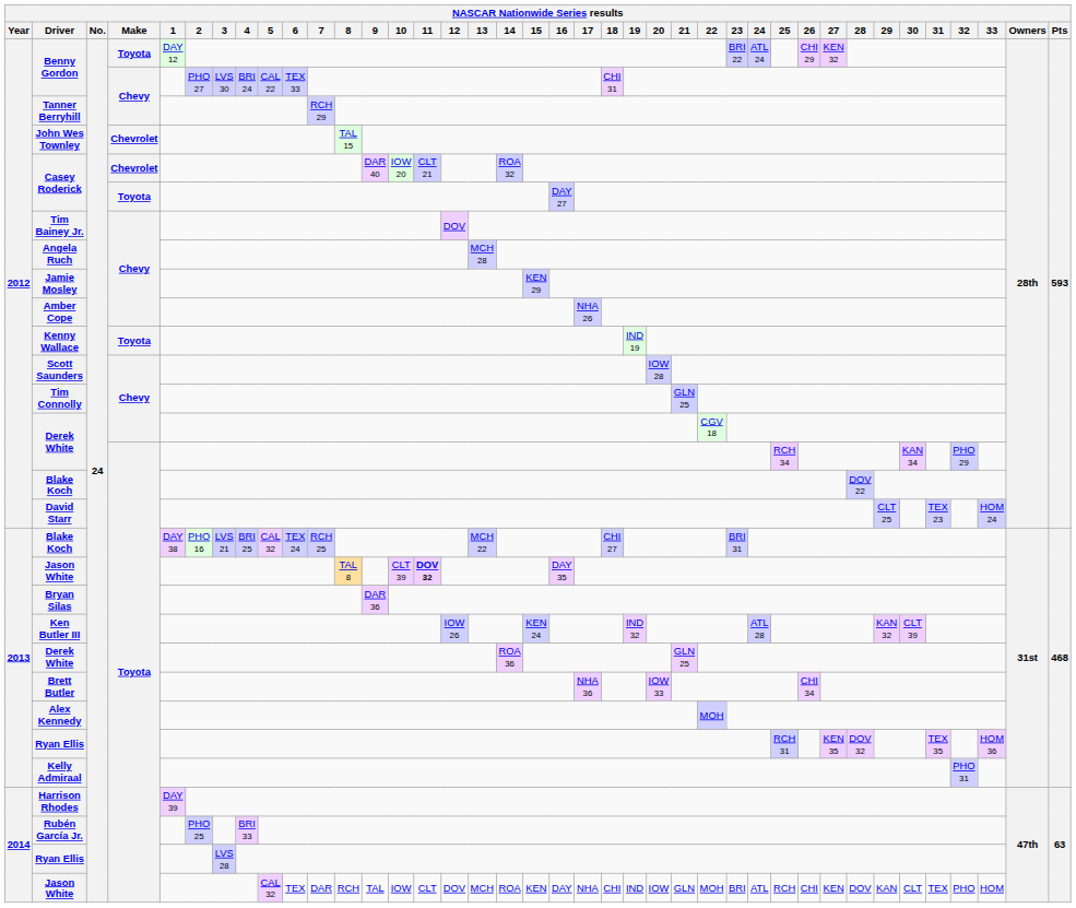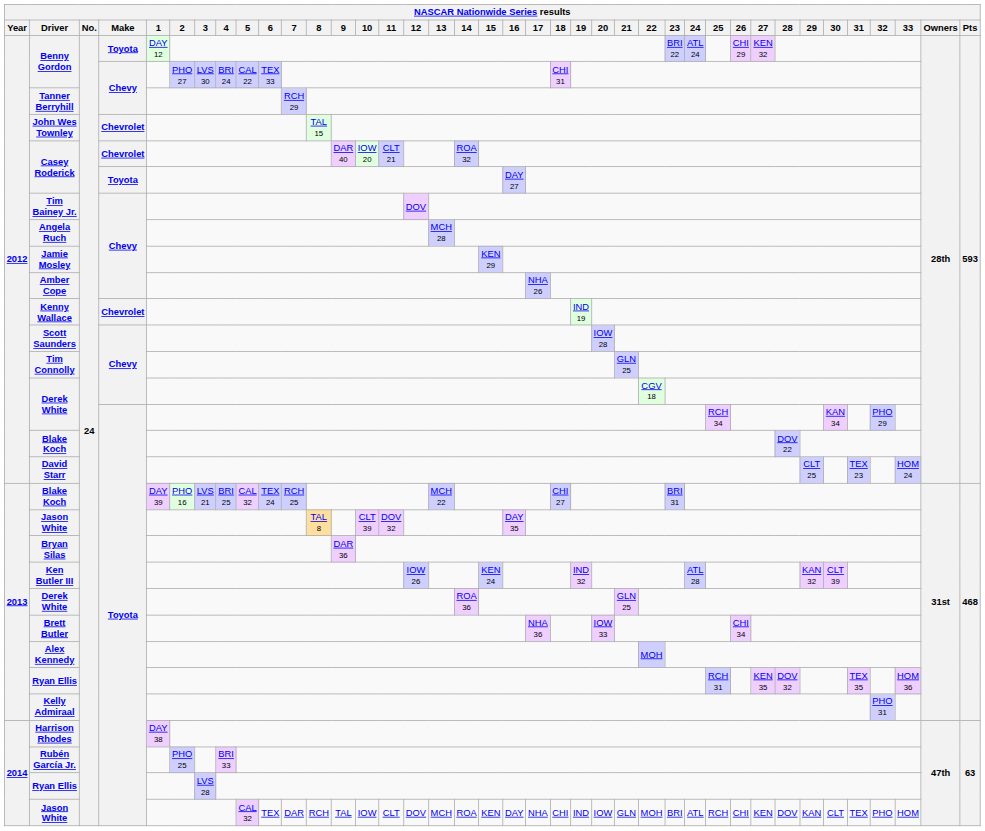 <table class="wikitable" style="text-align:center; font-size:75%">
 <tr>
 <th colspan=45><a href='#'>NASCAR Nationwide Series</a> results</th>
 </tr>
 <tr>
 <th>Year</th>
 <th>Driver</th>
 <th>No.</th>
 <th>Make</th>
 <th>1</th>
 <th>2</th>
 <th>3</th>
 <th>4</th>
 <th>5</th>
 <th>6</th>
 <th>7</th>
 <th>8</th>
 <th>9</th>
 <th>10</th>
 <th>11</th>
 <th>12</th>
 <th>13</th>
 <th>14</th>
 <th>15</th>
 <th>16</th>
 <th>17</th>
 <th>18</th>
 <th>19</th>
 <th>20</th>
 <th>21</th>
 <th>22</th>
 <th>23</th>
 <th>24</th>
 <th>25</th>
 <th>26</th>
 <th>27</th>
 <th>28</th>
 <th>29</th>
 <th>30</th>
 <th>31</th>
 <th>32</th>
 <th>33</th>
 <th>Owners</th>
 <th>Pts</th>
 </tr>
 <tr>
 <th rowspan=17><a href='#'>2012</a></th>
 <th rowspan=2><a href='#'>Benny Gordon</a></th>
 <th rowspan=30>24</th>
 <th><a href='#'>Toyota</a></th>
 <td style="background:#DFFFDF;"><a href='#'>DAY</a><br><small>12</small></td>
 <td colspan=21></td>
 <td style="background:#CFCFFF;"><a href='#'>BRI</a><br><small>22</small></td>
 <td style="background:#CFCFFF;"><a href='#'>ATL</a><br><small>24</small></td>
 <td></td>
 <td style="background:#EFCFFF;"><a href='#'>CHI</a><br><small>29</small></td>
 <td style="background:#EFCFFF;"><a href='#'>KEN</a><br><small>32</small></td>
 <td colspan=6></td>
 <th rowspan=17>28th</th>
 <th rowspan=17>593</th>
 </tr>
 <tr>
 <th rowspan=2><a href='#'>Chevy</a></th>
 <td></td>
 <td style="background:#CFCFFF;"><a href='#'>PHO</a><br><small>27</small></td>
 <td style="background:#CFCFFF;"><a href='#'>LVS</a><br><small>30</small></td>
 <td style="background:#CFCFFF;"><a href='#'>BRI</a><br><small>24</small></td>
 <td style="background:#CFCFFF;"><a href='#'>CAL</a><br><small>22</small></td>
 <td style="background:#CFCFFF;"><a href='#'>TEX</a><br><small>33</small></td>
 <td colspan=11></td>
 <td style="background:#EFCFFF;"><a href='#'>CHI</a><br><small>31</small></td>
 <td colspan=15></td>
 </tr>
 <tr>
 <th><a href='#'>Tanner Berryhill</a></th>
 <td colspan=6></td>
 <td style="background:#CFCFFF;"><a href='#'>RCH</a><br><small>29</small></td>
 <td colspan=26></td>
 </tr>
 <tr>
 <th><a href='#'>John Wes Townley</a></th>
 <th><a href='#'>Chevrolet</a></th>
 <td colspan=7></td>
 <td style="background:#DFFFDF;"><a href='#'>TAL</a><br><small>15</small></td>
 <td colspan=25></td>
 </tr>
 <tr>
 <th rowspan=2><a href='#'>Casey Roderick</a></th>
 <th><a href='#'>Chevrolet</a></th>
 <td colspan=8></td>
 <td style="background:#EFCFFF;"><a href='#'>DAR</a><br><small>40</small></td>
 <td style="background:#DFFFDF;"><a href='#'>IOW</a><br><small>20</small></td>
 <td style="background:#CFCFFF;"><a href='#'>CLT</a><br><small>21</small></td>
 <td colspan=2></td>
 <td style="background:#CFCFFF;"><a href='#'>ROA</a><br><small>32</small></td>
 <td colspan=20></td>
 </tr>
 <tr>
 <th><a href='#'>Toyota</a></th>
 <td colspan=15></td>
 <td style="background:#CFCFFF;"><a href='#'>DAY</a><br><small>27</small></td>
 <td colspan=17></td>
 </tr>
 <tr>
 <th><a href='#'>Tim Bainey Jr.</a></th>
 <th rowspan=4><a href='#'>Chevy</a></th>
 <td colspan=11></td>
 <td style="background:#EFCFFF;"><a href='#'>DOV</a><br></td>
 <td colspan=21></td>
 </tr>
 <tr>
 <th><a href='#'>Angela Ruch</a></th>
 <td colspan=12></td>
 <td style="background:#CFCFFF;"><a href='#'>MCH</a><br><small>28</small></td>
 <td colspan=20></td>
 </tr>
 <tr>
 <th><a href='#'>Jamie Mosley</a></th>
 <td colspan=14></td>
 <td style="background:#CFCFFF;"><a href='#'>KEN</a><br><small>29</small></td>
 <td colspan=18></td>
 </tr>
 <tr>
 <th><a href='#'>Amber Cope</a></th>
 <td colspan=16></td>
 <td style="background:#CFCFFF;"><a href='#'>NHA</a><br><small>26</small></td>
 <td colspan=16></td>
 </tr>
 <tr>
 <th><a href='#'>Kenny Wallace</a></th>
-<th><a href='#'>Toyota</a></th>
+<th><a href='#'>Chevrolet</a></th>
 <td colspan=18></td>
 <td style="background:#DFFFDF;"><a href='#'>IND</a><br><small>19</small></td>
 <td colspan=14></td>
 </tr>
 <tr>
 <th><a href='#'>Scott Saunders</a></th>
 <th rowspan=3><a href='#'>Chevy</a></th>
 <td colspan=19></td>
 <td style="background:#CFCFFF;"><a href='#'>IOW</a><br><small>28</small></td>
 <td colspan=13></td>
 </tr>
 <tr>
 <th><a href='#'>Tim Connolly</a></th>
 <td colspan=20></td>
 <td style="background:#CFCFFF;"><a href='#'>GLN</a><br><small>25</small></td>
 <td colspan=12></td>
 </tr>
 <tr>
 <th rowspan=2><a href='#'>Derek White</a></th>
 <td colspan=21></td>
 <td style="background:#DFFFDF;"><a href='#'>CGV</a><br><small>18</small></td>
 <td colspan=11></td>
 </tr>
 <tr>
 <th rowspan=16><a href='#'>Toyota</a></th>
 <td colspan=24></td>
 <td style="background:#EFCFFF;"><a href='#'>RCH</a><br><small>34</small></td>
 <td colspan=4></td>
 <td style="background:#EFCFFF;"><a href='#'>KAN</a><br><small>34</small></td>
 <td></td>
 <td style="background:#CFCFFF;"><a href='#'>PHO</a><br><small>29</small></td>
 <td></td>
 </tr>
 <tr>
 <th><a href='#'>Blake Koch</a></th>
 <td colspan=27></td>
 <td style="background:#CFCFFF;"><a href='#'>DOV</a><br><small>22</small></td>
 <td colspan=5></td>
 </tr>
 <tr>
 <th><a href='#'>David Starr</a></th>
 <td colspan=28></td>
 <td style="background:#CFCFFF;"><a href='#'>CLT</a><br><small>25</small></td>
 <td></td>
 <td style="background:#CFCFFF;"><a href='#'>TEX</a><br><small>23</small></td>
 <td></td>
 <td style="background:#CFCFFF;"><a href='#'>HOM</a><br><small>24</small></td>
 </tr>
 <tr>
 <th rowspan=9><a href='#'>2013</a></th>
 <th><a href='#'>Blake Koch</a></th>
-<td style="background:#EFCFFF;"><a href='#'>DAY</a><br><small>38</small></td>
+<td style="background:#EFCFFF;"><a href='#'>DAY</a><br><small>39</small></td>
 <td style="background:#DFFFDF;"><a href='#'>PHO</a><br><small>16</small></td>
 <td style="background:#CFCFFF;"><a href='#'>LVS</a><br><small>21</small></td>
 <td style="background:#CFCFFF;"><a href='#'>BRI</a><br><small>25</small></td>
 <td style="background:#EFCFFF;"><a href='#'>CAL</a><br><small>32</small></td>
 <td style="background:#CFCFFF;"><a href='#'>TEX</a><br><small>24</small></td>
 <td style="background:#CFCFFF;"><a href='#'>RCH</a><br><small>25</small></td>
 <td colspan=5></td>
 <td style="background:#CFCFFF;"><a href='#'>MCH</a><br><small>22</small></td>
 <td colspan=4></td>
 <td style="background:#CFCFFF;"><a href='#'>CHI</a><br><small>27</small></td>
 <td colspan=4></td>
 <td style="background:#CFCFFF;"><a href='#'>BRI</a><br><small>31</small></td>
 <td colspan=10></td>
 <th rowspan=9>31st</th>
 <th rowspan=9>468</th>
 </tr>
 <tr>
 <th><a href='#'>Jason White</a></th>
 <td colspan=7></td>
 <td style="background:#FFDF9F;"><a href='#'>TAL</a><br><small>8</small></td>
 <td></td>
 <td style="background:#EFCFFF;"><a href='#'>CLT</a><br><small>39</small></td>
-<td style="background:#EFCFFF;"><strong><a href='#'>DOV</a><br><small>32</small></strong></td>
+<td style="background:#EFCFFF;"><a href='#'>DOV</a><br><small>32</small></td>
 <td colspan=4></td>
 <td style="background:#EFCFFF;"><a href='#'>DAY</a><br><small>35</small></td>
 <td colspan=17></td>
 </tr>
 <tr>
 <th><a href='#'>Bryan Silas</a></th>
 <td colspan=8></td>
 <td style="background:#EFCFFF;"><a href='#'>DAR</a><br><small>36</small></td>
 <td colspan=24></td>
 </tr>
 <tr>
 <th><a href='#'>Ken Butler III</a></th>
 <td colspan=11></td>
 <td style="background:#CFCFFF;"><a href='#'>IOW</a><br><small>26</small></td>
 <td colspan=2></td>
 <td style="background:#CFCFFF;"><a href='#'>KEN</a><br><small>24</small></td>
 <td colspan=3></td>
 <td style="background:#EFCFFF;"><a href='#'>IND</a><br><small>32</small></td>
 <td colspan=4></td>
 <td style="background:#CFCFFF;"><a href='#'>ATL</a><br><small>28</small></td>
 <td colspan=4></td>
 <td style="background:#EFCFFF;"><a href='#'>KAN</a><br><small>32</small></td>
 <td style="background:#EFCFFF;"><a href='#'>CLT</a><br><small>39</small></td>
 <td colspan=3></td>
 </tr>
 <tr>
 <th><a href='#'>Derek White</a></th>
 <td colspan=13></td>
 <td style="background:#EFCFFF;"><a href='#'>ROA</a><br><small>36</small></td>
 <td colspan=6></td>
 <td style="background:#EFCFFF;"><a href='#'>GLN</a><br><small>25</small></td>
 <td colspan=12></td>
 </tr>
 <tr>
 <th><a href='#'>Brett Butler</a></th>
 <td colspan=16></td>
 <td style="background:#EFCFFF;"><a href='#'>NHA</a><br><small>36</small></td>
 <td colspan=2></td>
 <td style="background:#EFCFFF;"><a href='#'>IOW</a><br><small>33</small></td>
 <td colspan=5></td>
 <td style="background:#EFCFFF;"><a href='#'>CHI</a><br><small>34</small></td>
 <td colspan=7></td>
 </tr>
 <tr>
 <th><a href='#'>Alex Kennedy</a></th>
 <td colspan=21></td>
 <td style="background:#CFCFFF;"><a href='#'>MOH</a><br></td>
 <td colspan=11></td>
 </tr>
 <tr>
 <th><a href='#'>Ryan Ellis</a></th>
 <td colspan=24></td>
 <td style="background:#CFCFFF;"><a href='#'>RCH</a><br><small>31</small></td>
 <td></td>
 <td style="background:#EFCFFF;"><a href='#'>KEN</a><br><small>35</small></td>
 <td style="background:#EFCFFF;"><a href='#'>DOV</a><br><small>32</small></td>
 <td colspan=2></td>
 <td style="background:#EFCFFF;"><a href='#'>TEX</a><br><small>35</small></td>
 <td></td>
 <td style="background:#EFCFFF;"><a href='#'>HOM</a><br><small>36</small></td>
 </tr>
 <tr>
 <th><a href='#'>Kelly Admiraal</a></th>
 <td colspan=31></td>
 <td style="background:#CFCFFF;"><a href='#'>PHO</a><br><small>31</small></td>
 <td></td>
 </tr>
 <tr>
 <th rowspan=4><a href='#'>2014</a></th>
 <th><a href='#'>Harrison Rhodes</a></th>
-<td style="background:#EFCFFF;"><a href='#'>DAY</a><br><small>39</small></td>
+<td style="background:#EFCFFF;"><a href='#'>DAY</a><br><small>38</small></td>
 <td colspan=32></td>
 <th rowspan=4>47th</th>
 <th rowspan=4>63</th>
 </tr>
 <tr>
 <th><a href='#'>Rubén García Jr.</a></th>
 <td></td>
 <td style="background:#CFCFFF;"><a href='#'>PHO</a><br><small>25</small></td>
 <td></td>
 <td style="background:#EFCFFF;"><a href='#'>BRI</a><br><small>33</small></td>
 <td colspan=29></td>
 </tr>
 <tr>
 <th><a href='#'>Ryan Ellis</a></th>
 <td colspan=2></td>
 <td style="background:#CFCFFF;"><a href='#'>LVS</a><br><small>28</small></td>
 <td colspan=30></td>
 </tr>
 <tr>
 <th><a href='#'>Jason White</a></th>
 <td colspan=4></td>
 <td style="background:#EFCFFF;"><a href='#'>CAL</a><br><small>32</small></td>
 <td><a href='#'>TEX</a></td>
 <td><a href='#'>DAR</a></td>
 <td><a href='#'>RCH</a></td>
 <td><a href='#'>TAL</a></td>
 <td><a href='#'>IOW</a></td>
 <td><a href='#'>CLT</a></td>
 <td><a href='#'>DOV</a></td>
 <td><a href='#'>MCH</a></td>
 <td><a href='#'>ROA</a></td>
 <td><a href='#'>KEN</a></td>
 <td><a href='#'>DAY</a></td>
 <td><a href='#'>NHA</a></td>
 <td><a href='#'>CHI</a></td>
 <td><a href='#'>IND</a></td>
 <td><a href='#'>IOW</a></td>
 <td><a href='#'>GLN</a></td>
 <td><a href='#'>MOH</a></td>
 <td><a href='#'>BRI</a></td>
 <td><a href='#'>ATL</a></td>
 <td><a href='#'>RCH</a></td>
 <td><a href='#'>CHI</a></td>
 <td><a href='#'>KEN</a></td>
 <td><a href='#'>DOV</a></td>
 <td><a href='#'>KAN</a></td>
 <td><a href='#'>CLT</a></td>
 <td><a href='#'>TEX</a></td>
 <td><a href='#'>PHO</a></td>
 <td><a href='#'>HOM</a></td>
 </tr>
 </table>
